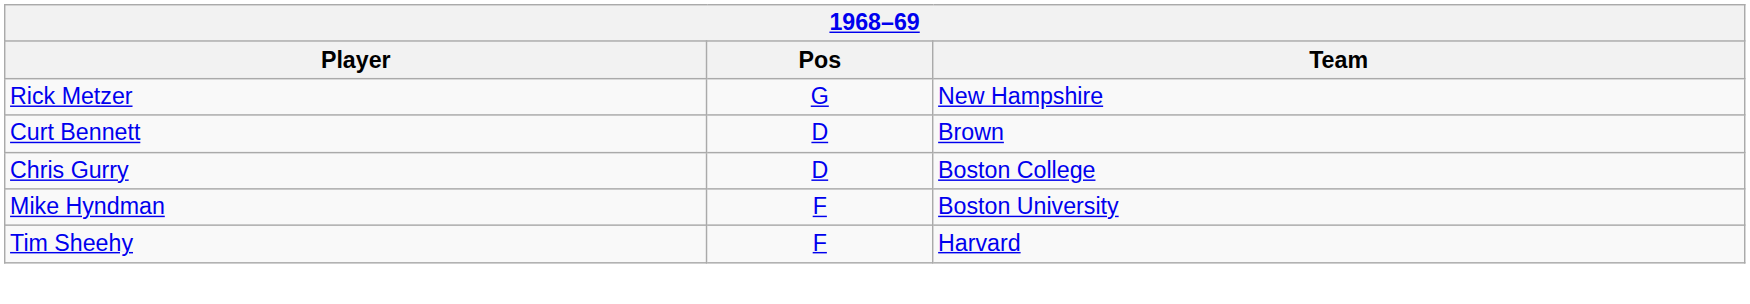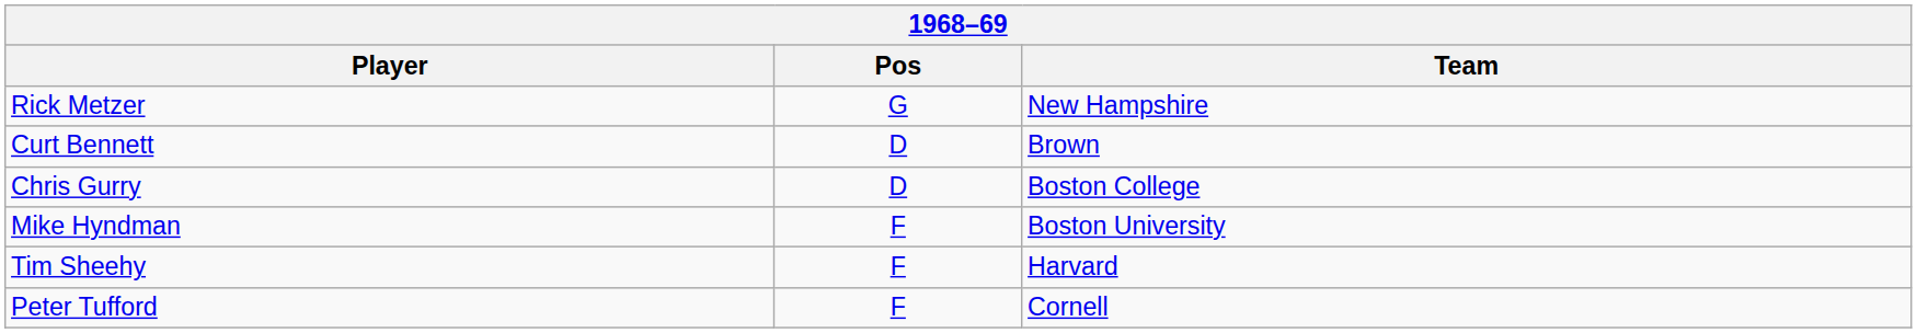 <table class="wikitable" width=95%>
 <tr>
 <th colspan=3><a href='#'>1968–69</a></th>
 </tr>
 <tr>
 <th>Player</th>
 <th>Pos</th>
 <th>Team</th>
 </tr>
 <tr>
 <td><a href='#'>Rick Metzer</a></td>
 <td align=center><a href='#'>G</a></td>
 <td><a href='#'>New Hampshire</a></td>
 </tr>
 <tr>
 <td><a href='#'>Curt Bennett</a></td>
 <td align=center><a href='#'>D</a></td>
 <td><a href='#'>Brown</a></td>
 </tr>
 <tr>
 <td><a href='#'>Chris Gurry</a></td>
 <td align=center><a href='#'>D</a></td>
 <td><a href='#'>Boston College</a></td>
 </tr>
 <tr>
 <td><a href='#'>Mike Hyndman</a></td>
 <td align=center><a href='#'>F</a></td>
 <td><a href='#'>Boston University</a></td>
 </tr>
 <tr>
 <td><a href='#'>Tim Sheehy</a></td>
 <td align=center><a href='#'>F</a></td>
 <td><a href='#'>Harvard</a></td>
 </tr>
+<tr>
+<td><a href='#'>Peter Tufford</a></td>
+<td align=center><a href='#'>F</a></td>
+<td><a href='#'>Cornell</a></td>
+</tr>
 </table>
